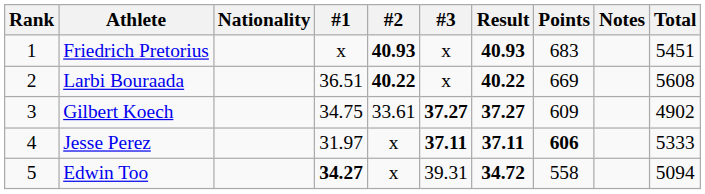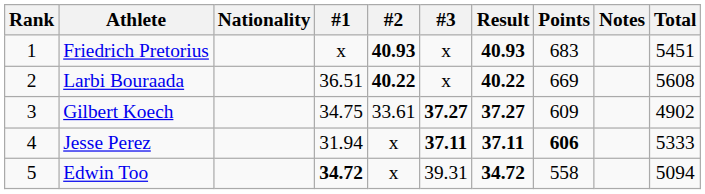 <table class="wikitable sortable" style="text-align:center">
 <tr>
 <th>Rank</th>
 <th>Athlete</th>
 <th>Nationality</th>
 <th>#1</th>
 <th>#2</th>
 <th>#3</th>
 <th>Result</th>
 <th>Points</th>
 <th>Notes</th>
 <th>Total</th>
 </tr>
 <tr>
 <td>1</td>
 <td align=left><a href='#'>Friedrich Pretorius</a></td>
 <td align=left></td>
 <td>x</td>
 <td><strong>40.93</strong></td>
 <td>x</td>
 <td><strong>40.93</strong></td>
 <td>683</td>
 <td></td>
 <td>5451</td>
 </tr>
 <tr>
 <td>2</td>
 <td align=left><a href='#'>Larbi Bouraada</a></td>
 <td align=left></td>
 <td>36.51</td>
 <td><strong>40.22</strong></td>
 <td>x</td>
 <td><strong>40.22</strong></td>
 <td>669</td>
 <td></td>
 <td>5608</td>
 </tr>
 <tr>
 <td>3</td>
 <td align=left><a href='#'>Gilbert Koech</a></td>
 <td align=left></td>
 <td>34.75</td>
 <td>33.61</td>
 <td><strong>37.27</strong></td>
 <td><strong>37.27</strong></td>
 <td>609</td>
 <td></td>
 <td>4902</td>
 </tr>
 <tr>
 <td>4</td>
 <td align=left><a href='#'>Jesse Perez</a></td>
 <td align=left></td>
-<td>31.97</td>
+<td>31.94</td>
 <td>x</td>
 <td><strong>37.11</strong></td>
 <td><strong>37.11</strong></td>
 <td><strong>606</strong></td>
 <td></td>
 <td>5333</td>
 </tr>
 <tr>
 <td>5</td>
 <td align=left><a href='#'>Edwin Too</a></td>
 <td align=left></td>
-<td><strong>34.27</strong></td>
+<td><strong>34.72</strong></td>
 <td>x</td>
 <td>39.31</td>
 <td><strong>34.72</strong></td>
 <td>558</td>
 <td></td>
 <td>5094</td>
 </tr>
 </table>
